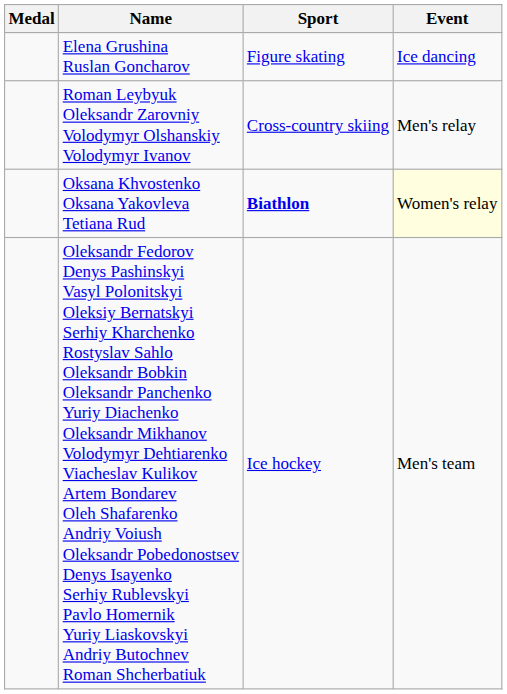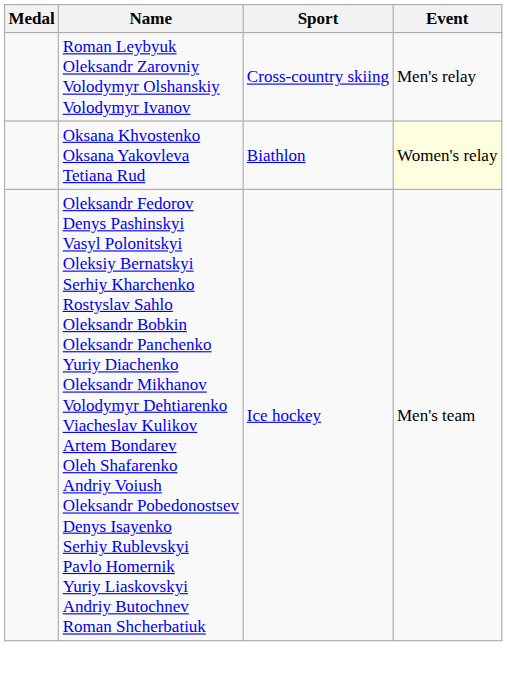 <table class="wikitable sortable" style="font-size:95%">
 <tr>
 <th>Medal</th>
 <th>Name</th>
 <th>Sport</th>
 <th>Event</th>
-</tr>
-<tr>
-<td></td>
-<td><a href='#'>Elena Grushina</a><br><a href='#'>Ruslan Goncharov</a></td>
-<td><a href='#'>Figure skating</a></td>
-<td><a href='#'>Ice dancing</a></td>
 </tr>
 <tr>
 <td></td>
 <td><a href='#'>Roman Leybyuk</a><br><a href='#'>Oleksandr Zarovniy</a><br><a href='#'>Volodymyr Olshanskiy</a><br><a href='#'>Volodymyr Ivanov</a></td>
 <td><a href='#'>Cross-country skiing</a></td>
 <td>Men's relay</td>
 </tr>
 <tr>
 <td></td>
 <td><a href='#'>Oksana Khvostenko</a><br><a href='#'>Oksana Yakovleva</a><br><a href='#'>Tetiana Rud</a></td>
-<td><strong><a href='#'>Biathlon</a></strong></td>
+<td><a href='#'>Biathlon</a></td>
 <td style="background: lightyellow;">Women's relay</td>
 </tr>
 <tr>
 <td></td>
 <td><a href='#'>Oleksandr Fedorov</a><br><a href='#'>Denys Pashinskyi</a><br><a href='#'>Vasyl Polonitskyi</a><br><a href='#'>Oleksiy Bernatskyi</a><br><a href='#'>Serhiy Kharchenko</a><br><a href='#'>Rostyslav Sahlo</a><br><a href='#'>Oleksandr Bobkin</a><br><a href='#'>Oleksandr Panchenko</a><br><a href='#'>Yuriy Diachenko</a><br><a href='#'>Oleksandr Mikhanov</a><br><a href='#'>Volodymyr Dehtiarenko</a><br><a href='#'>Viacheslav Kulikov</a><br><a href='#'>Artem Bondarev</a><br><a href='#'>Oleh Shafarenko</a><br><a href='#'>Andriy Voiush</a><br><a href='#'>Oleksandr Pobedonostsev</a><br><a href='#'>Denys Isayenko</a><br><a href='#'>Serhiy Rublevskyi</a><br><a href='#'>Pavlo Homernik</a><br><a href='#'>Yuriy Liaskovskyi</a><br><a href='#'>Andriy Butochnev</a><br><a href='#'>Roman Shcherbatiuk</a></td>
 <td><a href='#'>Ice hockey</a></td>
 <td>Men's team</td>
 </tr>
 </table>
